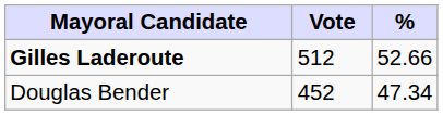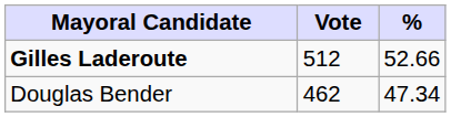 <table class="wikitable">
 <tr>
 <th style="background:#ddf; width:200px;">Mayoral Candidate</th>
 <th style="background:#ddf; width:50px;">Vote</th>
 <th style="background:#ddf; width:30px;">%</th>
 </tr>
 <tr>
 <td><strong>Gilles Laderoute</strong></td>
 <td>512</td>
 <td>52.66</td>
 </tr>
 <tr>
 <td>Douglas Bender</td>
-<td>452</td>
+<td>462</td>
 <td>47.34</td>
 </tr>
 </table>
